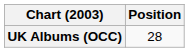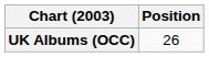 <table class="wikitable plainrowheaders" style="text-align:center">
 <tr>
 <th scope="col">Chart (2003)</th>
 <th scope="col">Position</th>
 </tr>
 <tr>
 <th scope="row">UK Albums (OCC)</th>
-<td>28</td>
+<td>26</td>
 </tr>
 </table>
